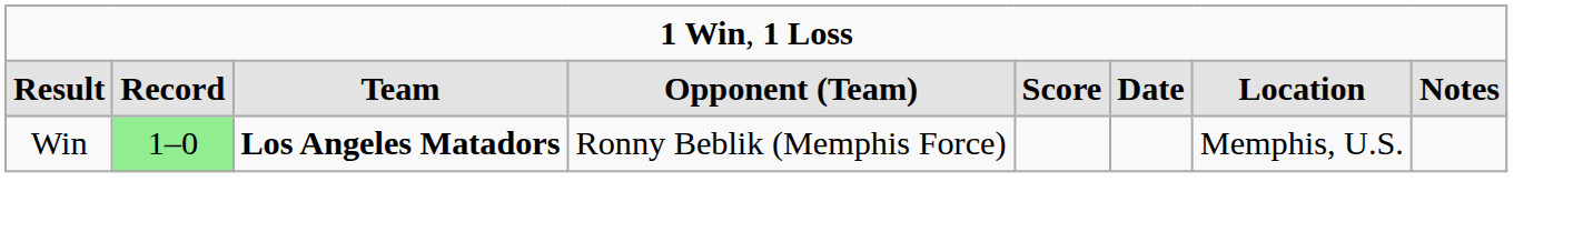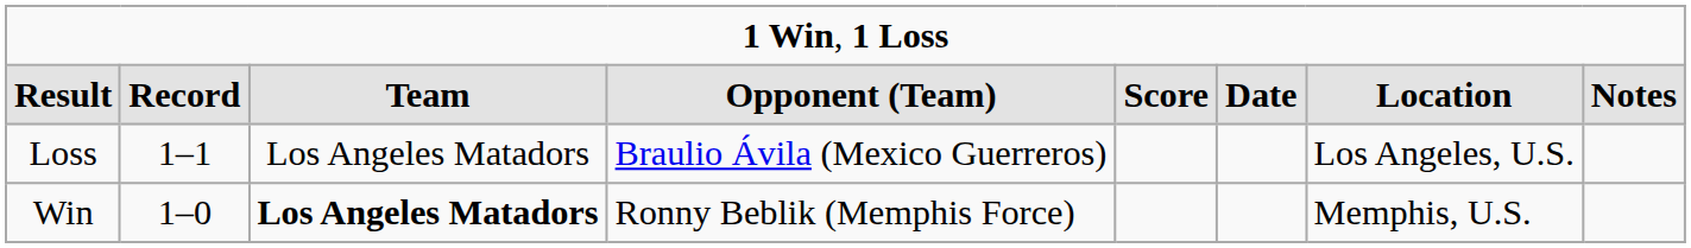 <table class="wikitable" style="text-align:center; font-size:95%">
 <tr>
 <td style="text-align:center;" colspan=8><strong>1 Win</strong>, <strong>1 Loss</strong></td>
 </tr>
 <tr style="text-align:center; background:#e3e3e3;">
 <td style="border-style:none none solid solid;"><strong>Result</strong></td>
 <td style="border-style:none none solid solid;"><strong>Record</strong></td>
 <td style="border-style:none none solid solid;"><strong>Team</strong></td>
 <td style="border-style:none none solid solid;"><strong>Opponent (Team)</strong></td>
 <td style="border-style:none none solid solid;"><strong>Score</strong></td>
 <td style="border-style:none none solid solid;"><strong>Date</strong></td>
 <td style="border-style:none none solid solid;"><strong>Location</strong></td>
 <td style="border-style:none none style style;"><strong>Notes</strong></td>
 </tr>
 <tr align=center>
+<td>Loss</td>
+<td>1–1</td>
+<td>Los Angeles Matadors</td>
+<td align=left>  <a href='#'>Braulio Ávila</a> (Mexico Guerreros)</td>
+<td></td>
+<td></td>
+<td align=left> Los Angeles, U.S.</td>
+<td></td>
+</tr>
+<tr align=center>
 <td>Win</td>
-<td style="background: lightgreen;">1–0</td>
+<td>1–0</td>
 <td><strong>Los Angeles Matadors</strong></td>
 <td align=left>  Ronny Beblik (Memphis Force)</td>
 <td></td>
 <td></td>
 <td align=left> Memphis, U.S.</td>
 <td></td>
 </tr>
 </table>
